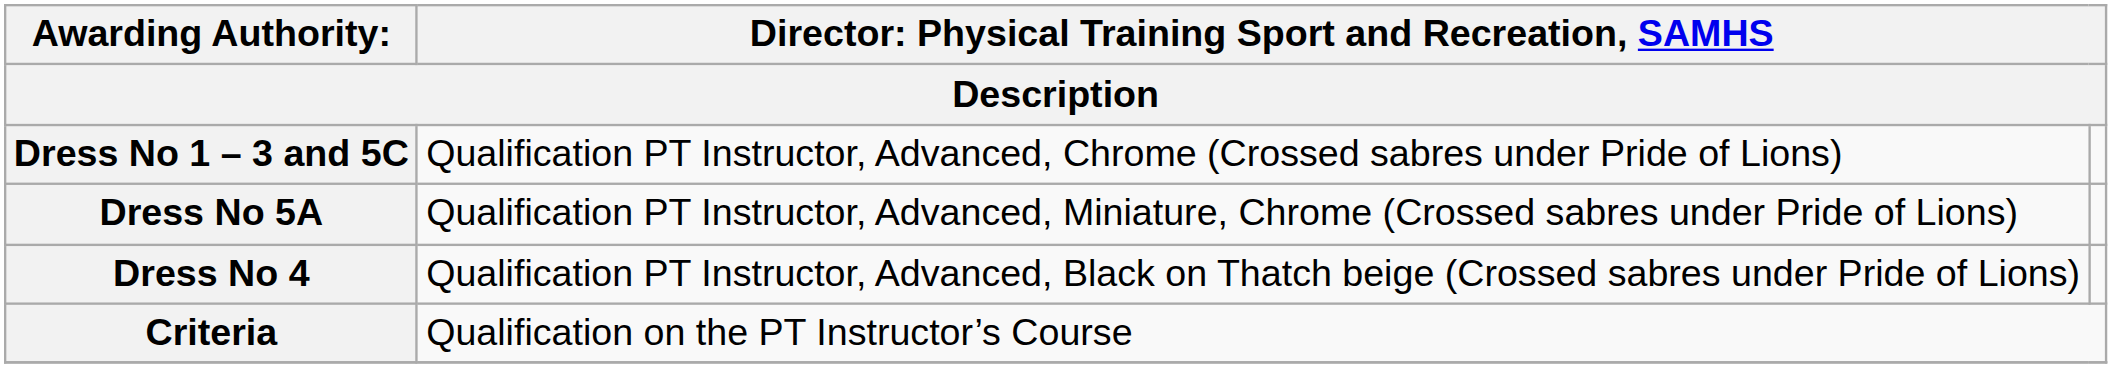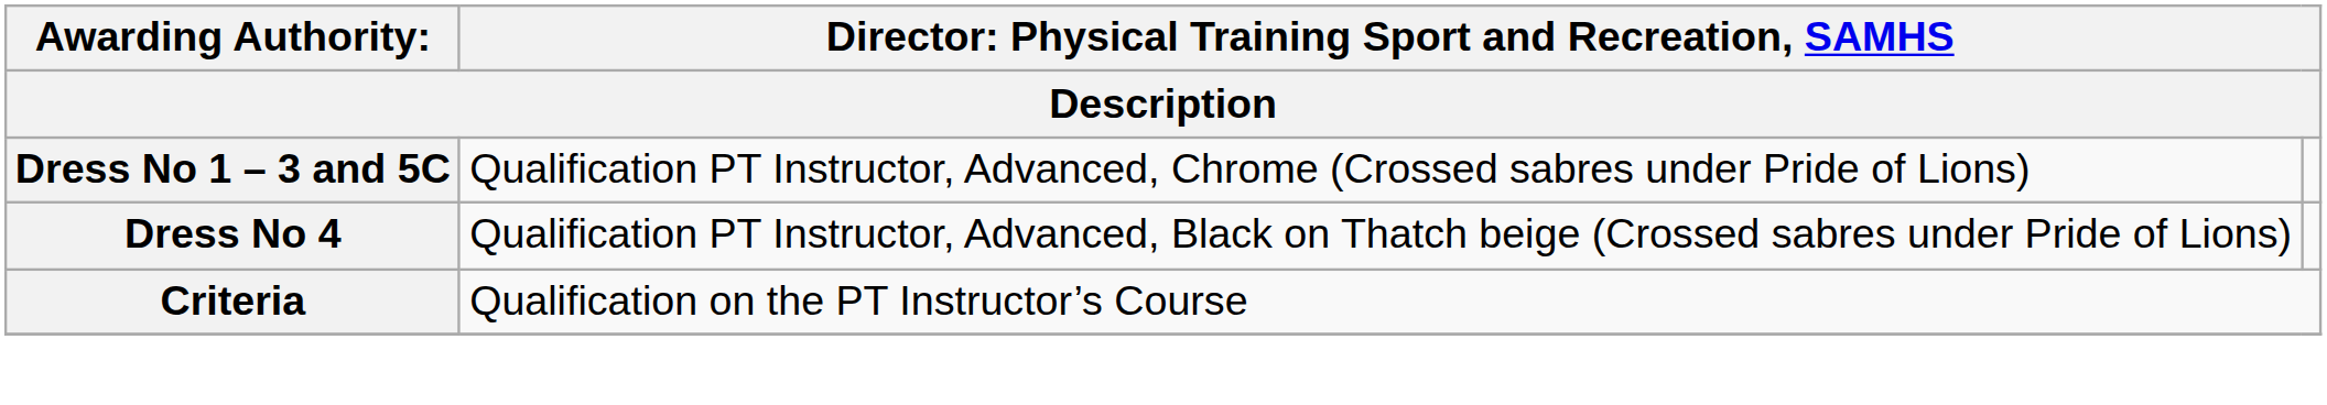 <table class=wikitable style="text-align: left;">
 <tr>
 <th><strong>Awarding Authority</strong>:</th>
 <th colspan="2">Director: Physical Training Sport and Recreation, <a href='#'>SAMHS</a></th>
 </tr>
 <tr>
 <th colspan="3">Description</th>
 </tr>
 <tr>
 <th>Dress No 1 – 3 and 5C</th>
 <td>Qualification PT Instructor, Advanced, Chrome (Crossed sabres under Pride of Lions)</td>
 <td></td>
 </tr>
 <tr>
-<th>Dress No 5A</th>
-<td>Qualification PT Instructor, Advanced, Miniature, Chrome (Crossed sabres under Pride of Lions)</td>
-<td></td>
-</tr>
-<tr>
 <th>Dress No 4</th>
 <td>Qualification PT Instructor, Advanced, Black on Thatch beige (Crossed sabres under Pride of Lions)</td>
 <td></td>
 </tr>
 <tr>
 <th>Criteria</th>
 <td colspan="2">Qualification on the PT Instructor’s Course</td>
 </tr>
 <tr>
 </tr>
 </table>
